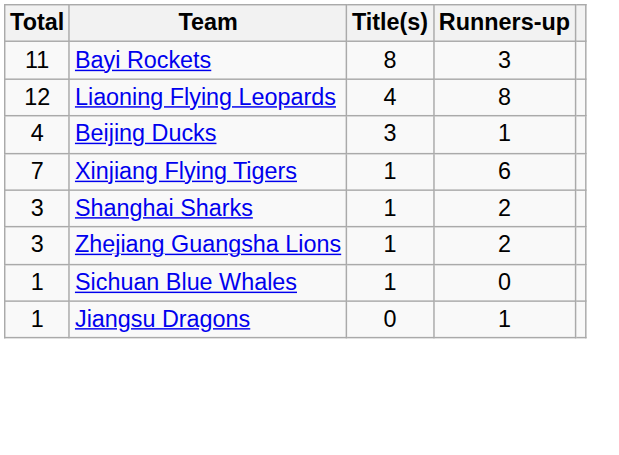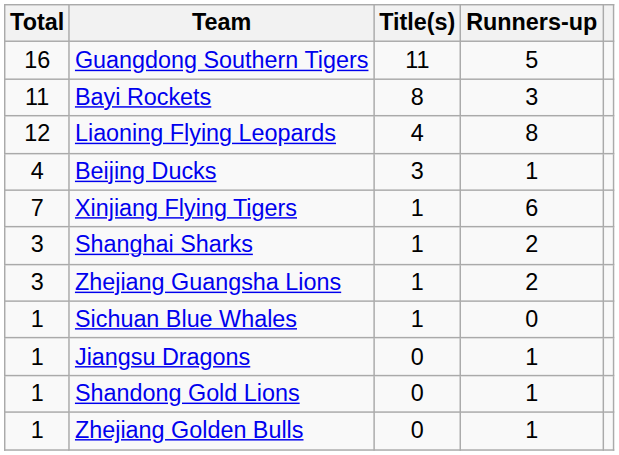 <table class="wikitable">
 <tr>
 <th>Total</th>
 <th>Team</th>
 <th>Title(s)</th>
 <th>Runners-up</th>
 <th></th>
+</tr>
+<tr>
+<td align="center">16</td>
+<td><a href='#'>Guangdong Southern Tigers</a></td>
+<td align="center">11</td>
+<td align="center">5</td>
+<td align="center"></td>
 </tr>
 <tr>
 <td align="center">11</td>
 <td><a href='#'>Bayi Rockets</a></td>
 <td align="center">8</td>
 <td align="center">3</td>
 <td align="center"></td>
 </tr>
 <tr>
 <td align="center">12</td>
 <td><a href='#'>Liaoning Flying Leopards</a></td>
 <td align="center">4</td>
 <td align="center">8</td>
 <td align="center"></td>
 </tr>
 <tr>
 <td align="center">4</td>
 <td><a href='#'>Beijing Ducks</a></td>
 <td align="center">3</td>
 <td align="center">1</td>
 <td align="center"></td>
 </tr>
 <tr>
 <td align="center">7</td>
 <td><a href='#'>Xinjiang Flying Tigers</a></td>
 <td align="center">1</td>
 <td align="center">6</td>
 <td align="center"></td>
 </tr>
 <tr>
 <td align="center">3</td>
 <td><a href='#'>Shanghai Sharks</a></td>
 <td align="center">1</td>
 <td align="center">2</td>
 <td align="center"></td>
 </tr>
 <tr>
 <td align="center">3</td>
 <td><a href='#'>Zhejiang Guangsha Lions</a></td>
 <td align="center">1</td>
 <td align="center">2</td>
 <td align="center"></td>
 </tr>
 <tr>
 <td align="center">1</td>
 <td><a href='#'>Sichuan Blue Whales</a></td>
 <td align="center">1</td>
 <td align="center">0</td>
 <td align="center"></td>
 </tr>
 <tr>
 <td align="center">1</td>
 <td><a href='#'>Jiangsu Dragons</a></td>
 <td align="center">0</td>
 <td align="center">1</td>
 <td align="center"></td>
 </tr>
+<tr>
+<td align="center">1</td>
+<td><a href='#'>Shandong Gold Lions</a></td>
+<td align="center">0</td>
+<td align="center">1</td>
+<td align="center"></td>
+</tr>
+<tr>
+<td align="center">1</td>
+<td><a href='#'>Zhejiang Golden Bulls</a></td>
+<td align="center">0</td>
+<td align="center">1</td>
+<td align="center"></td>
+</tr>
 </table>
